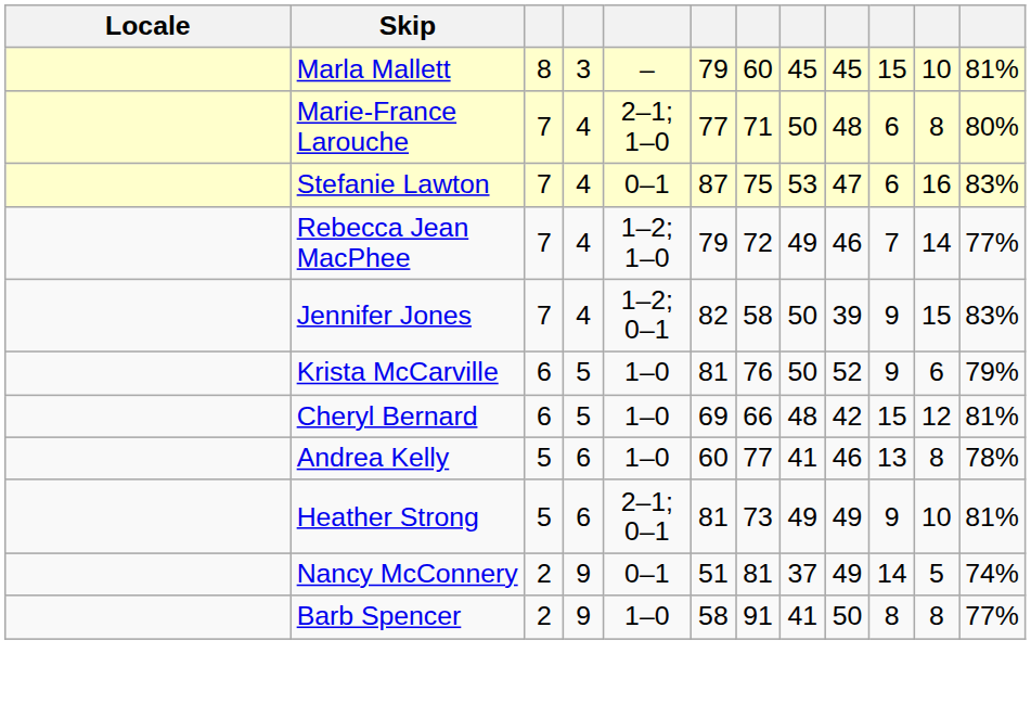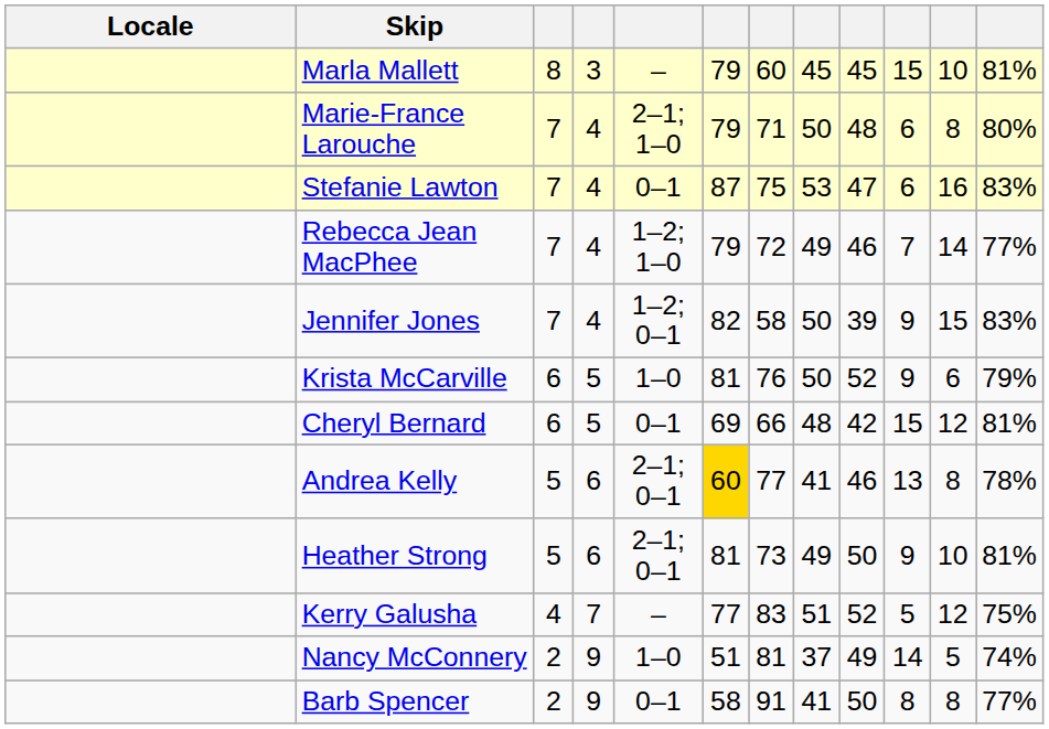 <table class="wikitable" style="text-align: center;">
 <tr>
 <th width=225>Locale</th>
 <th width=160>Skip</th>
 <th width=20></th>
 <th width=20></th>
 <th width=60></th>
 <th width=20></th>
 <th width=20></th>
 <th width=20></th>
 <th width=20></th>
 <th width=20></th>
 <th width=20></th>
 <th width=20></th>
 </tr>
 <tr bgcolor="#ffc">
 <td style="text-align:left;"></td>
 <td style="text-align:left;"><a href='#'>Marla Mallett</a></td>
 <td>8</td>
 <td>3</td>
 <td>–</td>
 <td>79</td>
 <td>60</td>
 <td>45</td>
 <td>45</td>
 <td>15</td>
 <td>10</td>
 <td>81%</td>
 </tr>
 <tr bgcolor="#ffc">
 <td style="text-align:left;"></td>
 <td style="text-align:left;"><a href='#'>Marie-France Larouche</a></td>
 <td>7</td>
 <td>4</td>
 <td>2–1; 1–0</td>
-<td>77</td>
+<td>79</td>
 <td>71</td>
 <td>50</td>
 <td>48</td>
 <td>6</td>
 <td>8</td>
 <td>80%</td>
 </tr>
 <tr bgcolor="#ffc">
 <td style="text-align:left;"></td>
 <td style="text-align:left;"><a href='#'>Stefanie Lawton</a></td>
 <td>7</td>
 <td>4</td>
 <td>0–1</td>
 <td>87</td>
 <td>75</td>
 <td>53</td>
 <td>47</td>
 <td>6</td>
 <td>16</td>
 <td>83%</td>
 </tr>
 <tr -bgcolor="#ccffcc">
 <td style="text-align:left;"></td>
 <td style="text-align:left;"><a href='#'>Rebecca Jean MacPhee</a></td>
 <td>7</td>
 <td>4</td>
 <td>1–2; 1–0</td>
 <td>79</td>
 <td>72</td>
 <td>49</td>
 <td>46</td>
 <td>7</td>
 <td>14</td>
 <td>77%</td>
 </tr>
 <tr -bgcolor="#ccffcc">
 <td style="text-align:left;"></td>
 <td style="text-align:left;"><a href='#'>Jennifer Jones</a></td>
 <td>7</td>
 <td>4</td>
 <td>1–2; 0–1</td>
 <td>82</td>
 <td>58</td>
 <td>50</td>
 <td>39</td>
 <td>9</td>
 <td>15</td>
 <td>83%</td>
 </tr>
 <tr>
 <td style="text-align:left;"></td>
 <td style="text-align:left;"><a href='#'>Krista McCarville</a></td>
 <td>6</td>
 <td>5</td>
 <td>1–0</td>
 <td>81</td>
 <td>76</td>
 <td>50</td>
 <td>52</td>
 <td>9</td>
 <td>6</td>
 <td>79%</td>
 </tr>
 <tr>
 <td style="text-align:left;"></td>
 <td style="text-align:left;"><a href='#'>Cheryl Bernard</a></td>
 <td>6</td>
 <td>5</td>
-<td>1–0</td>
+<td>0–1</td>
 <td>69</td>
 <td>66</td>
 <td>48</td>
 <td>42</td>
 <td>15</td>
 <td>12</td>
 <td>81%</td>
 </tr>
 <tr>
 <td style="text-align:left;"></td>
 <td style="text-align:left;"><a href='#'>Andrea Kelly</a></td>
 <td>5</td>
 <td>6</td>
-<td>1–0</td>
-<td>60</td>
+<td>2–1; 0–1</td>
+<td style="background: gold;">60</td>
 <td>77</td>
 <td>41</td>
 <td>46</td>
 <td>13</td>
 <td>8</td>
 <td>78%</td>
 </tr>
 <tr>
 <td style="text-align:left;"></td>
 <td style="text-align:left;"><a href='#'>Heather Strong</a></td>
 <td>5</td>
 <td>6</td>
 <td>2–1; 0–1</td>
 <td>81</td>
 <td>73</td>
 <td>49</td>
-<td>49</td>
+<td>50</td>
 <td>9</td>
 <td>10</td>
 <td>81%</td>
 </tr>
 <tr>
 <td style="text-align:left;"></td>
+<td style="text-align:left;"><a href='#'>Kerry Galusha</a></td>
+<td>4</td>
+<td>7</td>
+<td>–</td>
+<td>77</td>
+<td>83</td>
+<td>51</td>
+<td>52</td>
+<td>5</td>
+<td>12</td>
+<td>75%</td>
+</tr>
+<tr>
+<td style="text-align:left;"></td>
 <td style="text-align:left;"><a href='#'>Nancy McConnery</a></td>
 <td>2</td>
 <td>9</td>
-<td>0–1</td>
+<td>1–0</td>
 <td>51</td>
 <td>81</td>
 <td>37</td>
 <td>49</td>
 <td>14</td>
 <td>5</td>
 <td>74%</td>
 </tr>
 <tr>
 <td style="text-align:left;"></td>
 <td style="text-align:left;"><a href='#'>Barb Spencer</a></td>
 <td>2</td>
 <td>9</td>
-<td>1–0</td>
+<td>0–1</td>
 <td>58</td>
 <td>91</td>
 <td>41</td>
 <td>50</td>
 <td>8</td>
 <td>8</td>
 <td>77%</td>
 </tr>
 </table>
